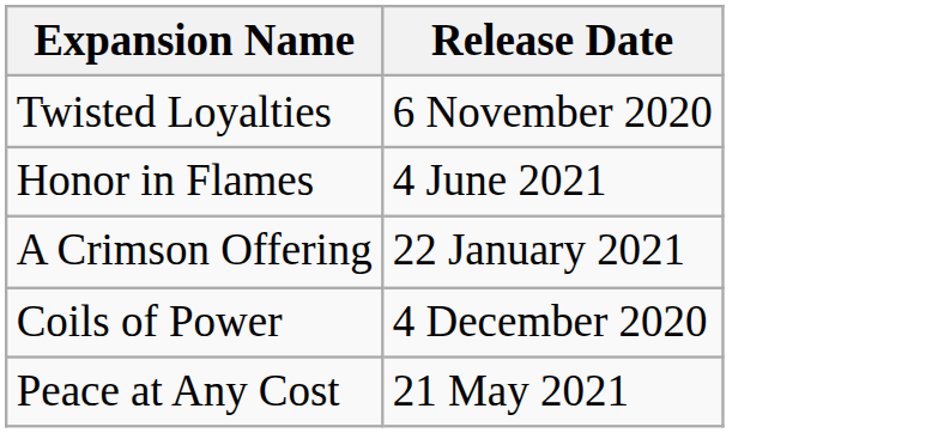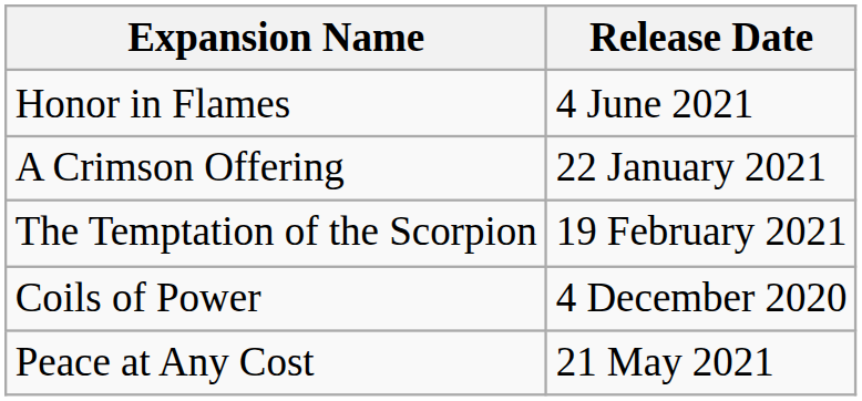 <table class="wikitable">
 <tr>
 <th>Expansion Name</th>
 <th>Release Date</th>
-</tr>
-<tr>
-<td>Twisted Loyalties</td>
-<td>6 November 2020</td>
 </tr>
 <tr>
 <td>Honor in Flames</td>
 <td>4 June 2021</td>
 </tr>
 <tr>
 <td>A Crimson Offering</td>
 <td>22 January 2021</td>
 </tr>
 <tr>
+<td>The Temptation of the Scorpion</td>
+<td>19 February 2021</td>
+</tr>
+<tr>
 <td>Coils of Power</td>
 <td>4 December 2020</td>
 </tr>
 <tr>
 <td>Peace at Any Cost</td>
 <td>21 May 2021</td>
 </tr>
 </table>
